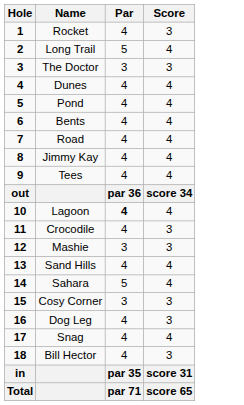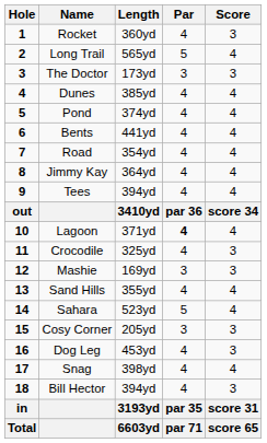 <table class="wikitable" style="text-align:center;">
 <tr>
 <th>Hole</th>
 <th>Name</th>
+<th>Length</th>
 <th>Par</th>
 <th>Score</th>
 </tr>
 <tr>
 <td><strong>1</strong></td>
 <td>Rocket</td>
+<td>360yd</td>
 <td>4</td>
 <td>3</td>
 </tr>
 <tr>
 <td><strong>2</strong></td>
 <td>Long Trail</td>
+<td>565yd</td>
 <td>5</td>
 <td>4</td>
 </tr>
 <tr>
 <td><strong>3</strong></td>
 <td>The Doctor</td>
+<td>173yd</td>
 <td>3</td>
 <td>3</td>
 </tr>
 <tr>
 <td><strong>4</strong></td>
 <td>Dunes</td>
+<td>385yd</td>
 <td>4</td>
 <td>4</td>
 </tr>
 <tr>
 <td><strong>5</strong></td>
 <td>Pond</td>
+<td>374yd</td>
 <td>4</td>
 <td>4</td>
 </tr>
 <tr>
 <td><strong>6</strong></td>
 <td>Bents</td>
+<td>441yd</td>
 <td>4</td>
 <td>4</td>
 </tr>
 <tr>
 <td><strong>7</strong></td>
 <td>Road</td>
+<td>354yd</td>
 <td>4</td>
 <td>4</td>
 </tr>
 <tr>
 <td><strong>8</strong></td>
 <td>Jimmy Kay</td>
+<td>364yd</td>
 <td>4</td>
 <td>4</td>
 </tr>
 <tr>
 <td><strong>9</strong></td>
 <td>Tees</td>
+<td>394yd</td>
 <td>4</td>
 <td>4</td>
 </tr>
 <tr>
 <th><strong>out</strong></th>
 <th></th>
+<th>3410yd</th>
 <th>par 36</th>
 <th>score 34</th>
 </tr>
 <tr>
 <td><strong>10</strong></td>
 <td>Lagoon</td>
+<td>371yd</td>
 <td><strong>4</strong></td>
 <td>4</td>
 </tr>
 <tr>
 <td><strong>11</strong></td>
 <td>Crocodile</td>
+<td>325yd</td>
 <td>4</td>
 <td>3</td>
 </tr>
 <tr>
 <td><strong>12</strong></td>
 <td>Mashie</td>
+<td>169yd</td>
 <td>3</td>
 <td>3</td>
 </tr>
 <tr>
 <td><strong>13</strong></td>
 <td>Sand Hills</td>
+<td>355yd</td>
 <td>4</td>
 <td>4</td>
 </tr>
 <tr>
 <td><strong>14</strong></td>
 <td>Sahara</td>
+<td>523yd</td>
 <td>5</td>
 <td>4</td>
 </tr>
 <tr>
 <td><strong>15</strong></td>
 <td>Cosy Corner</td>
+<td>205yd</td>
 <td>3</td>
 <td>3</td>
 </tr>
 <tr>
 <td><strong>16</strong></td>
 <td>Dog Leg</td>
+<td>453yd</td>
 <td>4</td>
 <td>3</td>
 </tr>
 <tr>
 <td><strong>17</strong></td>
 <td>Snag</td>
+<td>398yd</td>
 <td>4</td>
 <td>4</td>
 </tr>
 <tr>
 <td><strong>18</strong></td>
 <td>Bill Hector</td>
+<td>394yd</td>
 <td>4</td>
 <td>3</td>
 </tr>
 <tr>
 <th><strong>in</strong></th>
 <th></th>
+<th>3193yd</th>
 <th>par 35</th>
 <th>score 31</th>
 </tr>
 <tr>
 <th><strong>Total</strong></th>
 <th></th>
+<th>6603yd</th>
 <th>par 71</th>
 <th>score 65</th>
 </tr>
 </table>
